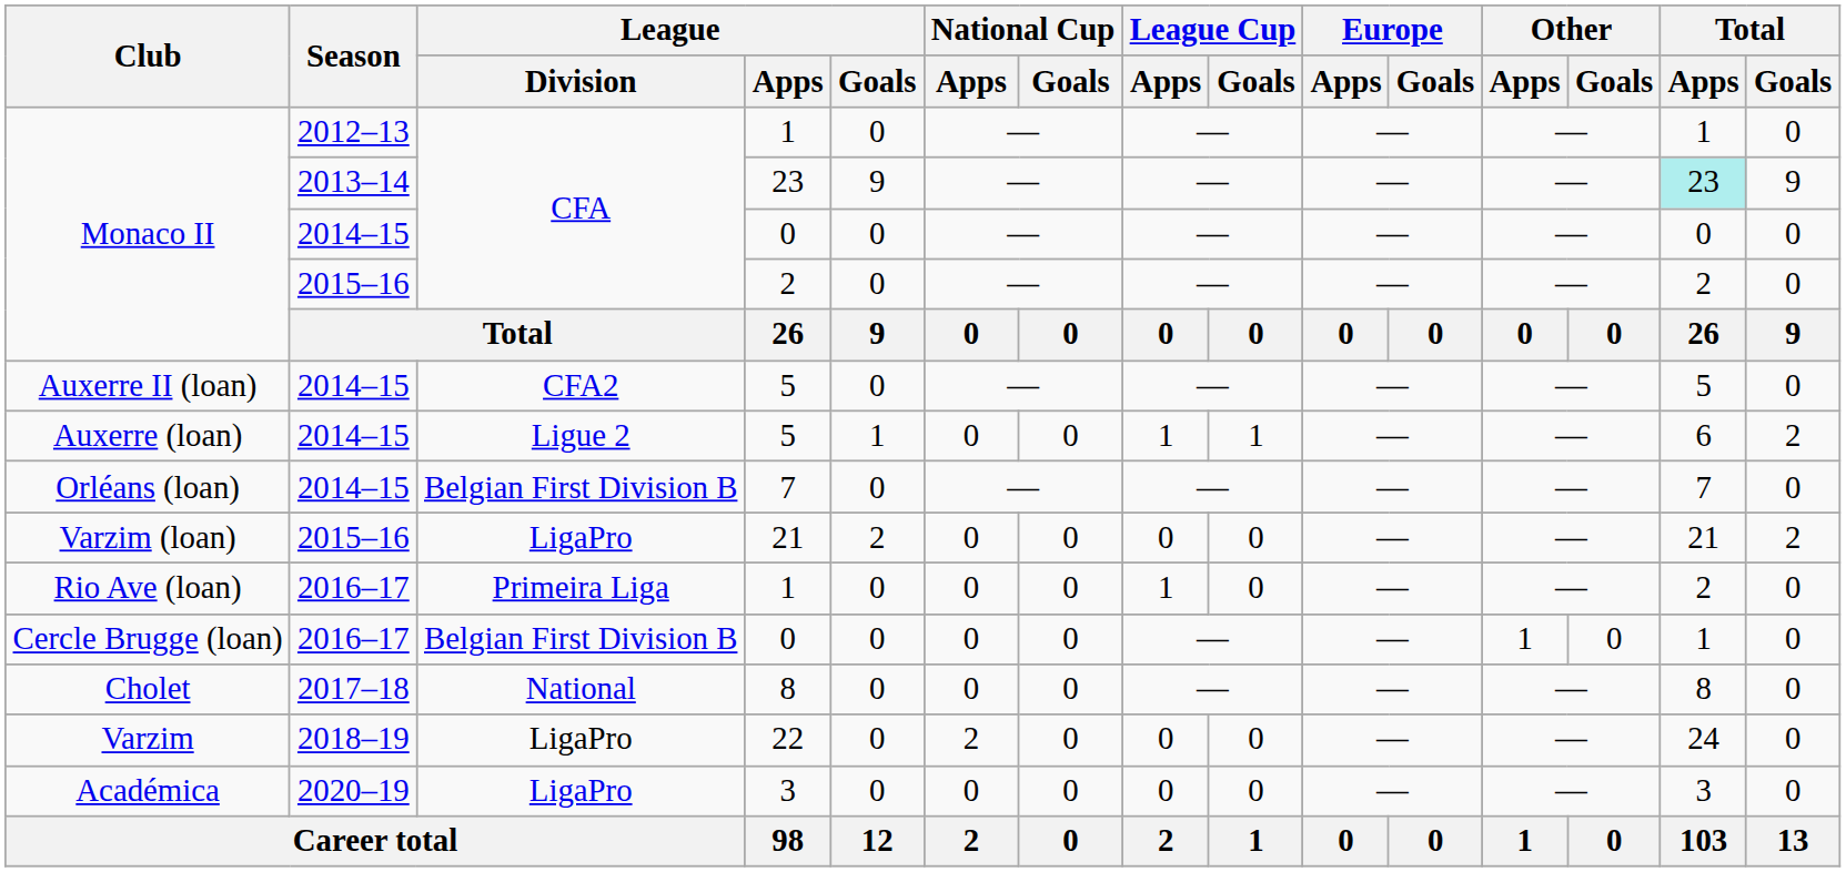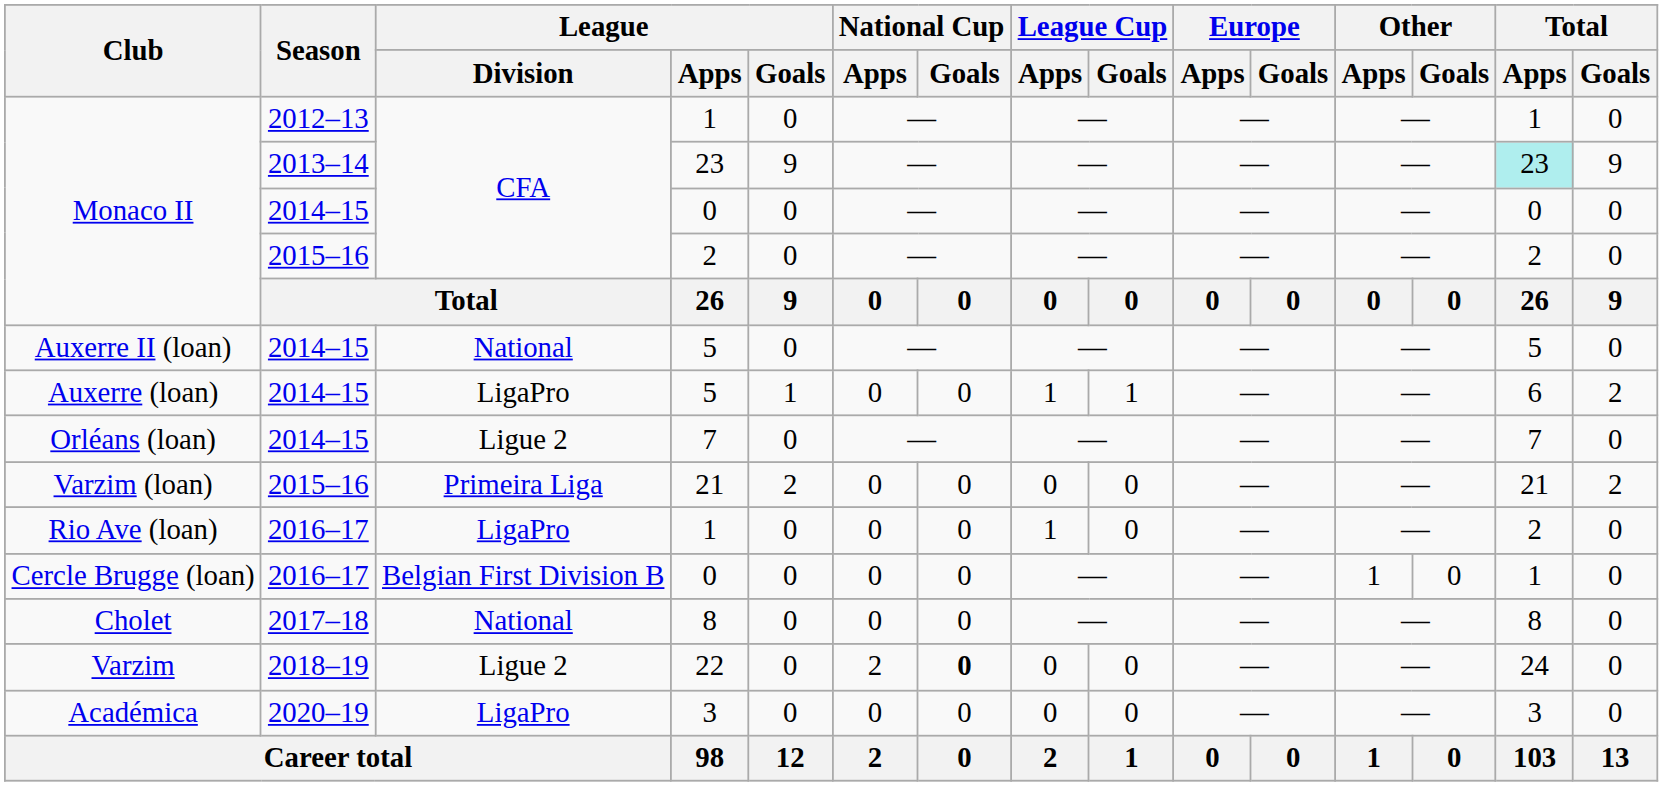 <table class="wikitable" style="text-align:center">
 <tr>
 <th rowspan="2">Club</th>
 <th rowspan="2">Season</th>
 <th colspan="3">League</th>
 <th colspan="2">National Cup</th>
 <th colspan="2"><a href='#'>League Cup</a></th>
 <th colspan="2"><a href='#'>Europe</a></th>
 <th colspan="2">Other</th>
 <th colspan="2">Total</th>
 </tr>
 <tr>
 <th>Division</th>
 <th>Apps</th>
 <th>Goals</th>
 <th>Apps</th>
 <th>Goals</th>
 <th>Apps</th>
 <th>Goals</th>
 <th>Apps</th>
 <th>Goals</th>
 <th>Apps</th>
 <th>Goals</th>
 <th>Apps</th>
 <th>Goals</th>
 </tr>
 <tr>
 <td rowspan="5"><a href='#'>Monaco II</a></td>
 <td><a href='#'>2012–13</a></td>
 <td rowspan="4"><a href='#'>CFA</a></td>
 <td>1</td>
 <td>0</td>
 <td colspan="2">—</td>
 <td colspan="2">—</td>
 <td colspan="2">—</td>
 <td colspan="2">—</td>
 <td>1</td>
 <td>0</td>
 </tr>
 <tr>
 <td><a href='#'>2013–14</a></td>
 <td>23</td>
 <td>9</td>
 <td colspan="2">—</td>
 <td colspan="2">—</td>
 <td colspan="2">—</td>
 <td colspan="2">—</td>
 <td style="background: paleturquoise;">23</td>
 <td>9</td>
 </tr>
 <tr>
 <td><a href='#'>2014–15</a></td>
 <td>0</td>
 <td>0</td>
 <td colspan="2">—</td>
 <td colspan="2">—</td>
 <td colspan="2">—</td>
 <td colspan="2">—</td>
 <td>0</td>
 <td>0</td>
 </tr>
 <tr>
 <td><a href='#'>2015–16</a></td>
 <td>2</td>
 <td>0</td>
 <td colspan="2">—</td>
 <td colspan="2">—</td>
 <td colspan="2">—</td>
 <td colspan="2">—</td>
 <td>2</td>
 <td>0</td>
 </tr>
 <tr>
 <th colspan="2">Total</th>
 <th>26</th>
 <th>9</th>
 <th>0</th>
 <th>0</th>
 <th>0</th>
 <th>0</th>
 <th>0</th>
 <th>0</th>
 <th>0</th>
 <th>0</th>
 <th>26</th>
 <th>9</th>
 </tr>
 <tr>
 <td><a href='#'>Auxerre II</a> (loan)</td>
 <td><a href='#'>2014–15</a></td>
-<td><a href='#'>CFA2</a></td>
+<td><a href='#'>National</a></td>
 <td>5</td>
 <td>0</td>
 <td colspan="2">—</td>
 <td colspan="2">—</td>
 <td colspan="2">—</td>
 <td colspan="2">—</td>
 <td>5</td>
 <td>0</td>
 </tr>
 <tr>
 <td><a href='#'>Auxerre</a> (loan)</td>
 <td><a href='#'>2014–15</a></td>
-<td><a href='#'>Ligue 2</a></td>
+<td>LigaPro</td>
 <td>5</td>
 <td>1</td>
 <td>0</td>
 <td>0</td>
 <td>1</td>
 <td>1</td>
 <td colspan="2">—</td>
 <td colspan="2">—</td>
 <td>6</td>
 <td>2</td>
 </tr>
 <tr>
 <td><a href='#'>Orléans</a> (loan)</td>
 <td><a href='#'>2014–15</a></td>
-<td><a href='#'>Belgian First Division B</a></td>
+<td>Ligue 2</td>
 <td>7</td>
 <td>0</td>
 <td colspan="2">—</td>
 <td colspan="2">—</td>
 <td colspan="2">—</td>
 <td colspan="2">—</td>
 <td>7</td>
 <td>0</td>
 </tr>
 <tr>
 <td><a href='#'>Varzim</a> (loan)</td>
 <td><a href='#'>2015–16</a></td>
-<td><a href='#'>LigaPro</a></td>
+<td><a href='#'>Primeira Liga</a></td>
 <td>21</td>
 <td>2</td>
 <td>0</td>
 <td>0</td>
 <td>0</td>
 <td>0</td>
 <td colspan="2">—</td>
 <td colspan="2">—</td>
 <td>21</td>
 <td>2</td>
 </tr>
 <tr>
 <td><a href='#'>Rio Ave</a> (loan)</td>
 <td><a href='#'>2016–17</a></td>
-<td><a href='#'>Primeira Liga</a></td>
+<td><a href='#'>LigaPro</a></td>
 <td>1</td>
 <td>0</td>
 <td>0</td>
 <td>0</td>
 <td>1</td>
 <td>0</td>
 <td colspan="2">—</td>
 <td colspan="2">—</td>
 <td>2</td>
 <td>0</td>
 </tr>
 <tr>
 <td><a href='#'>Cercle Brugge</a> (loan)</td>
 <td><a href='#'>2016–17</a></td>
 <td><a href='#'>Belgian First Division B</a></td>
 <td>0</td>
 <td>0</td>
 <td>0</td>
 <td>0</td>
 <td colspan="2">—</td>
 <td colspan="2">—</td>
 <td>1</td>
 <td>0</td>
 <td>1</td>
 <td>0</td>
 </tr>
 <tr>
 <td><a href='#'>Cholet</a></td>
 <td><a href='#'>2017–18</a></td>
 <td><a href='#'>National</a></td>
 <td>8</td>
 <td>0</td>
 <td>0</td>
 <td>0</td>
 <td colspan="2">—</td>
 <td colspan="2">—</td>
 <td colspan="2">—</td>
 <td>8</td>
 <td>0</td>
 </tr>
 <tr>
 <td><a href='#'>Varzim</a></td>
 <td><a href='#'>2018–19</a></td>
-<td>LigaPro</td>
+<td>Ligue 2</td>
 <td>22</td>
 <td>0</td>
 <td>2</td>
-<td>0</td>
+<td><strong>0</strong></td>
 <td>0</td>
 <td>0</td>
 <td colspan="2">—</td>
 <td colspan="2">—</td>
 <td>24</td>
 <td>0</td>
 </tr>
 <tr>
 <td><a href='#'>Académica</a></td>
 <td><a href='#'>2020–19</a></td>
 <td><a href='#'>LigaPro</a></td>
 <td>3</td>
 <td>0</td>
 <td>0</td>
 <td>0</td>
 <td>0</td>
 <td>0</td>
 <td colspan="2">—</td>
 <td colspan="2">—</td>
 <td>3</td>
 <td>0</td>
 </tr>
 <tr>
 <th colspan="3">Career total</th>
 <th>98</th>
 <th>12</th>
 <th>2</th>
 <th>0</th>
 <th>2</th>
 <th>1</th>
 <th>0</th>
 <th>0</th>
 <th>1</th>
 <th>0</th>
 <th>103</th>
 <th>13</th>
 </tr>
 </table>
